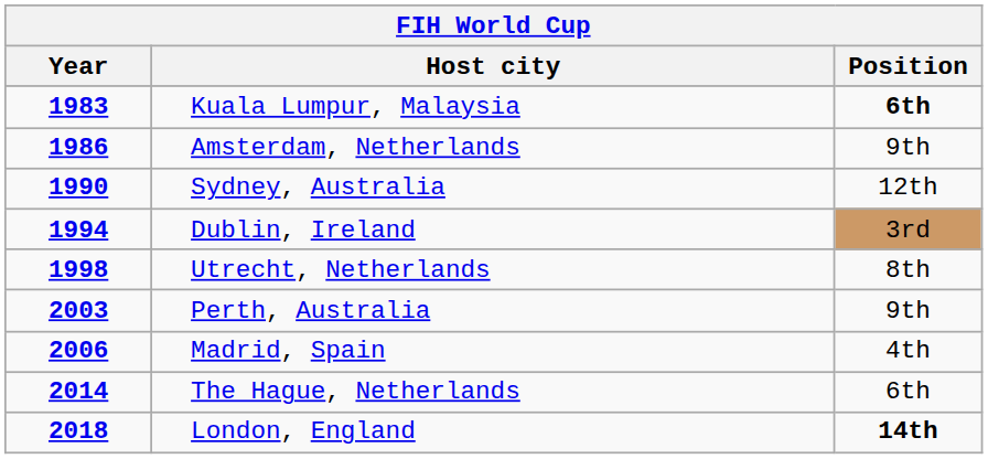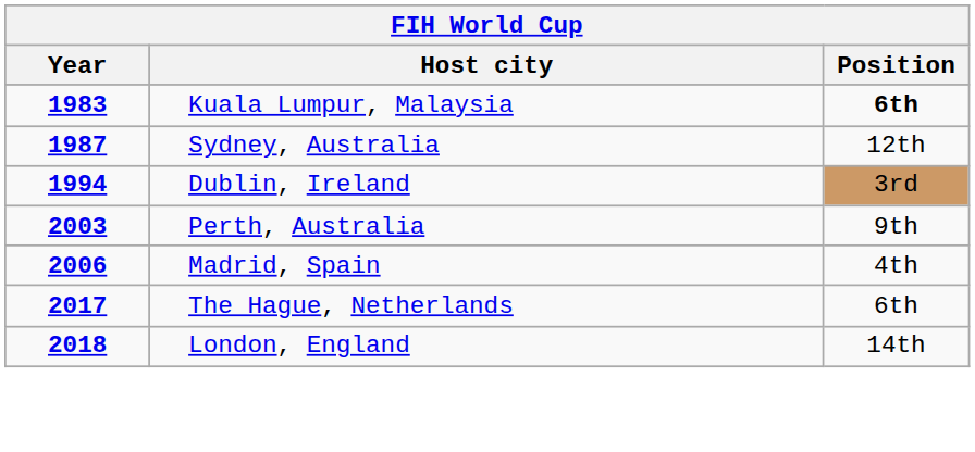 <table class="wikitable" style="text-align: center;">
 <tr>
 <th colspan=3 style="background-color: ;"><a href='#'>FIH World Cup</a></th>
 </tr>
 <tr>
 <th style="width: 70px;">Year</th>
 <th style="width: 350px;">Host city</th>
 <th style="width: 70px;">Position</th>
 </tr>
 <tr>
 <td><strong><a href='#'>1983</a></strong></td>
 <td style="text-align: left; padding-left: 20px;"> <a href='#'>Kuala Lumpur</a>, <a href='#'>Malaysia</a></td>
 <td><strong>6th</strong></td>
 </tr>
 <tr>
-<td><strong><a href='#'>1986</a></strong></td>
-<td style="text-align: left; padding-left: 20px;"> <a href='#'>Amsterdam</a>, <a href='#'>Netherlands</a></td>
-<td>9th</td>
-</tr>
-<tr>
-<td><strong><a href='#'>1990</a></strong></td>
+<td><strong><a href='#'>1987</a></strong></td>
 <td style="text-align: left; padding-left: 20px;"> <a href='#'>Sydney</a>, <a href='#'>Australia</a></td>
 <td>12th</td>
 </tr>
 <tr>
 <td><strong><a href='#'>1994</a></strong></td>
 <td style="text-align: left; padding-left: 20px;"> <a href='#'>Dublin</a>, <a href='#'>Ireland</a></td>
 <td style="background-color: #cc9966">3rd</td>
-</tr>
-<tr>
-<td><strong><a href='#'>1998</a></strong></td>
-<td style="text-align: left; padding-left: 20px;"> <a href='#'>Utrecht</a>, <a href='#'>Netherlands</a></td>
-<td>8th</td>
 </tr>
 <tr>
 <td><strong><a href='#'>2003</a></strong></td>
 <td style="text-align: left; padding-left: 20px;"> <a href='#'>Perth</a>, <a href='#'>Australia</a></td>
 <td>9th</td>
 </tr>
 <tr>
 <td><strong><a href='#'>2006</a></strong></td>
 <td style="text-align: left; padding-left: 20px;"> <a href='#'>Madrid</a>, <a href='#'>Spain</a></td>
 <td>4th</td>
 </tr>
 <tr>
-<td><strong><a href='#'>2014</a></strong></td>
+<td><strong><a href='#'>2017</a></strong></td>
 <td style="text-align: left; padding-left: 20px;"> <a href='#'>The Hague</a>, <a href='#'>Netherlands</a></td>
 <td>6th</td>
 </tr>
 <tr>
 <td><strong><a href='#'>2018</a></strong></td>
 <td style="text-align: left; padding-left: 20px;"> <a href='#'>London</a>, <a href='#'>England</a></td>
-<td><strong>14th</strong></td>
+<td>14th</td>
 </tr>
 </table>
